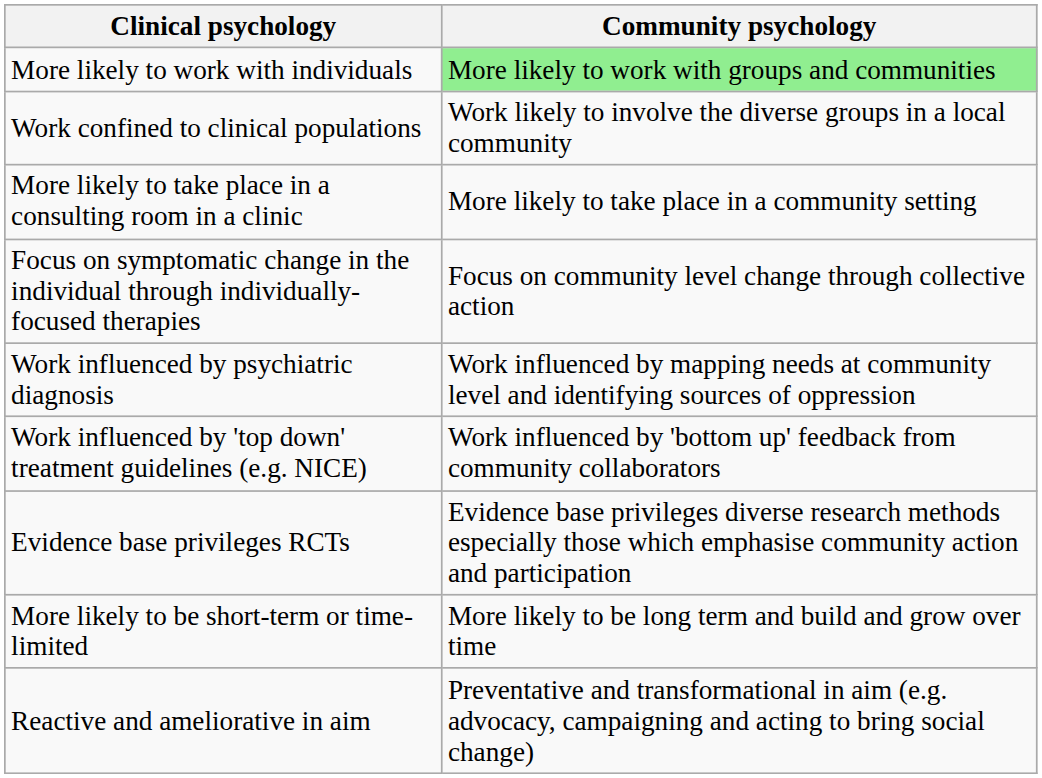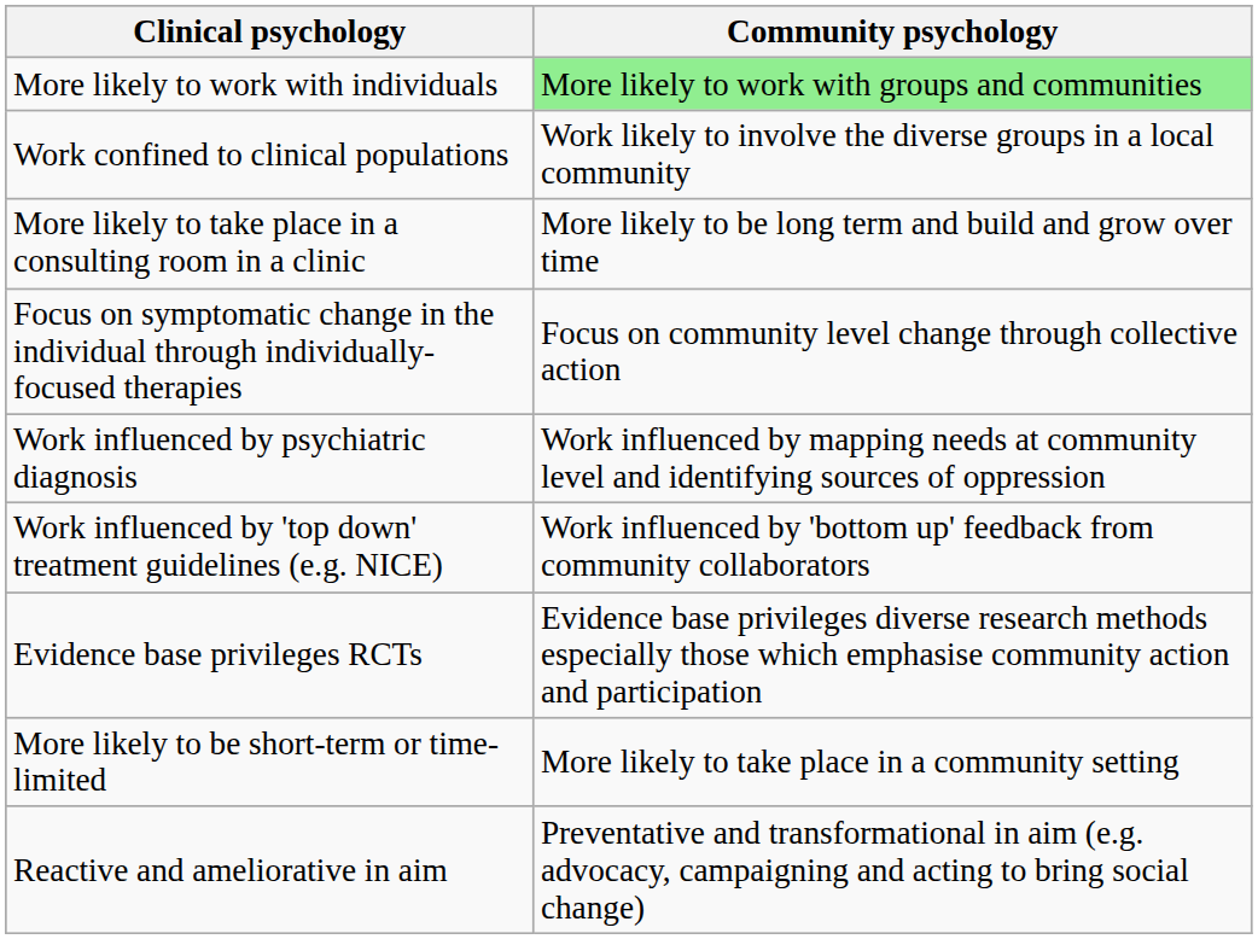 <table class="wikitable">
 <tr>
 <th>Clinical psychology</th>
 <th>Community psychology</th>
 </tr>
 <tr>
 <td>More likely  to work with individuals</td>
 <td style="background: lightgreen;">More likely  to work with groups and communities</td>
 </tr>
 <tr>
 <td>Work  confined to clinical populations</td>
 <td>Work likely  to involve the diverse groups in a local community</td>
 </tr>
 <tr>
 <td>More likely  to take place in a consulting room in a clinic</td>
-<td>More likely  to take place in a community setting</td>
+<td>More likely  to be long term and build and grow over time</td>
 </tr>
 <tr>
 <td>Focus on  symptomatic change in the individual through individually-focused therapies</td>
 <td>Focus on  community level change through collective action</td>
 </tr>
 <tr>
 <td>Work  influenced by psychiatric diagnosis</td>
 <td>Work  influenced by mapping needs at community level and identifying sources of  oppression</td>
 </tr>
 <tr>
 <td>Work  influenced by 'top down' treatment guidelines (e.g. NICE)</td>
 <td>Work  influenced by 'bottom up' feedback from community collaborators</td>
 </tr>
 <tr>
 <td>Evidence  base privileges RCTs</td>
 <td>Evidence  base privileges diverse research methods especially those which emphasise  community action and participation</td>
 </tr>
 <tr>
 <td>More likely  to be short-term or time-limited</td>
-<td>More likely  to be long term and build and grow over time</td>
+<td>More likely  to take place in a community setting</td>
 </tr>
 <tr>
 <td>Reactive and  ameliorative in aim</td>
 <td>Preventative  and transformational in aim (e.g. advocacy, campaigning and acting to bring  social change)</td>
 </tr>
 </table>
